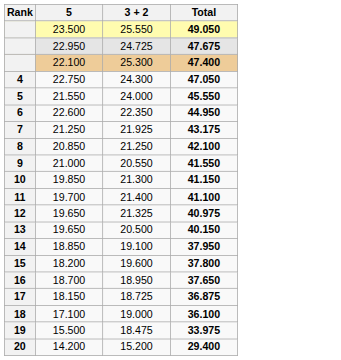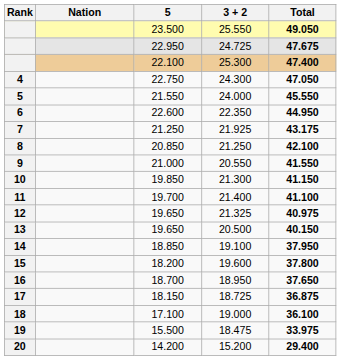 <table class="wikitable sortable" style="text-align:center; font-size:85%">
 <tr>
 <th scope="col" style="width:20px;">Rank</th>
+<th ! scope="col" style="width:120px;">Nation</th>
 <th ! scope="col" style="width:80px;">5 </th>
 <th ! scope="col" style="width:80px;">3  + 2 </th>
 <th ! scope="col" style="width:80px;">Total</th>
 </tr>
 <tr style="background:#fffcaf;">
 <th scope=row style="text-align:center"></th>
+<td align=left></td>
 <td>23.500</td>
 <td>25.550</td>
 <td><strong>49.050</strong></td>
 </tr>
 <tr style="background:#e5e5e5;">
 <th scope=row style="text-align:center"></th>
+<td align=left></td>
 <td>22.950</td>
 <td>24.725</td>
 <td><strong>47.675</strong></td>
 </tr>
 <tr style="background:#ec9;">
 <th scope=row style="text-align:center"></th>
+<td align=left></td>
 <td>22.100</td>
 <td>25.300</td>
 <td><strong>47.400</strong></td>
 </tr>
 <tr>
 <th scope=row style="text-align:center">4</th>
+<td align=left></td>
 <td>22.750</td>
 <td>24.300</td>
 <td><strong>47.050</strong></td>
 </tr>
 <tr>
 <th scope=row style="text-align:center">5</th>
+<td align=left></td>
 <td>21.550</td>
 <td>24.000</td>
 <td><strong>45.550</strong></td>
 </tr>
 <tr>
 <th scope=row style="text-align:center">6</th>
+<td align=left></td>
 <td>22.600</td>
 <td>22.350</td>
 <td><strong>44.950</strong></td>
 </tr>
 <tr>
 <th scope=row style="text-align:center">7</th>
+<td align=left></td>
 <td>21.250</td>
 <td>21.925</td>
 <td><strong>43.175</strong></td>
 </tr>
 <tr>
 <th scope=row style="text-align:center">8</th>
+<td align=left></td>
 <td>20.850</td>
 <td>21.250</td>
 <td><strong>42.100</strong></td>
 </tr>
 <tr>
 <th scope=row style="text-align:center">9</th>
+<td align=left></td>
 <td>21.000</td>
 <td>20.550</td>
 <td><strong>41.550</strong></td>
 </tr>
 <tr>
 <th scope=row style="text-align:center">10</th>
+<td align=left></td>
 <td>19.850</td>
 <td>21.300</td>
 <td><strong>41.150</strong></td>
 </tr>
 <tr>
 <th scope=row style="text-align:center">11</th>
+<td align=left></td>
 <td>19.700</td>
 <td>21.400</td>
 <td><strong>41.100</strong></td>
 </tr>
 <tr>
 <th scope=row style="text-align:center">12</th>
+<td align=left></td>
 <td>19.650</td>
 <td>21.325</td>
 <td><strong>40.975</strong></td>
 </tr>
 <tr>
 <th scope=row style="text-align:center">13</th>
+<td align=left></td>
 <td>19.650</td>
 <td>20.500</td>
 <td><strong>40.150</strong></td>
 </tr>
 <tr>
 <th scope=row style="text-align:center">14</th>
+<td align=left></td>
 <td>18.850</td>
 <td>19.100</td>
 <td><strong>37.950</strong></td>
 </tr>
 <tr>
 <th scope=row style="text-align:center">15</th>
+<td align=left></td>
 <td>18.200</td>
 <td>19.600</td>
 <td><strong>37.800</strong></td>
 </tr>
 <tr>
 <th scope=row style="text-align:center">16</th>
+<td align=left></td>
 <td>18.700</td>
 <td>18.950</td>
 <td><strong>37.650</strong></td>
 </tr>
 <tr>
 <th scope=row style="text-align:center">17</th>
+<td align=left></td>
 <td>18.150</td>
 <td>18.725</td>
 <td><strong>36.875</strong></td>
 </tr>
 <tr>
 <th scope=row style="text-align:center">18</th>
+<td align=left></td>
 <td>17.100</td>
 <td>19.000</td>
 <td><strong>36.100</strong></td>
 </tr>
 <tr>
 <th scope=row style="text-align:center">19</th>
+<td align=left></td>
 <td>15.500</td>
 <td>18.475</td>
 <td><strong>33.975</strong></td>
 </tr>
 <tr>
 <th scope=row style="text-align:center">20</th>
+<td align=left></td>
 <td>14.200</td>
 <td>15.200</td>
 <td><strong>29.400</strong></td>
 </tr>
 </table>
